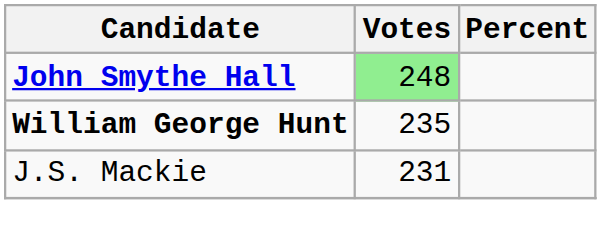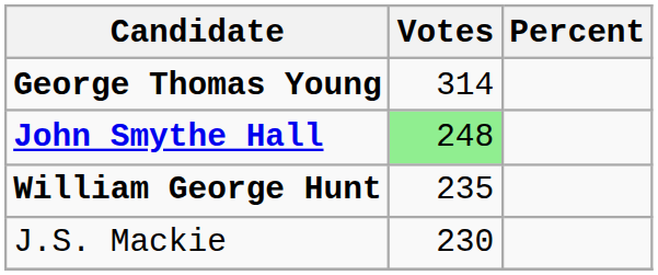 <table class="wikitable">
 <tr>
 <th>Candidate</th>
 <th>Votes</th>
 <th>Percent</th>
+</tr>
+<tr>
+<td style="font-weight:bold;">George Thomas Young</td>
+<td style="text-align:right;">314</td>
+<td></td>
 </tr>
 <tr>
 <td style="font-weight:bold;"><a href='#'>John Smythe Hall</a></td>
 <td style="background: lightgreen; text-align:right;">248</td>
 <td></td>
 </tr>
 <tr>
 <td style="font-weight:bold;">William George Hunt</td>
 <td style="text-align:right;">235</td>
 <td></td>
 </tr>
 <tr>
 <td>J.S. Mackie</td>
-<td style="text-align:right;">231</td>
+<td style="text-align:right;">230</td>
 <td></td>
 </tr>
 <tr>
 </tr>
 </table>
